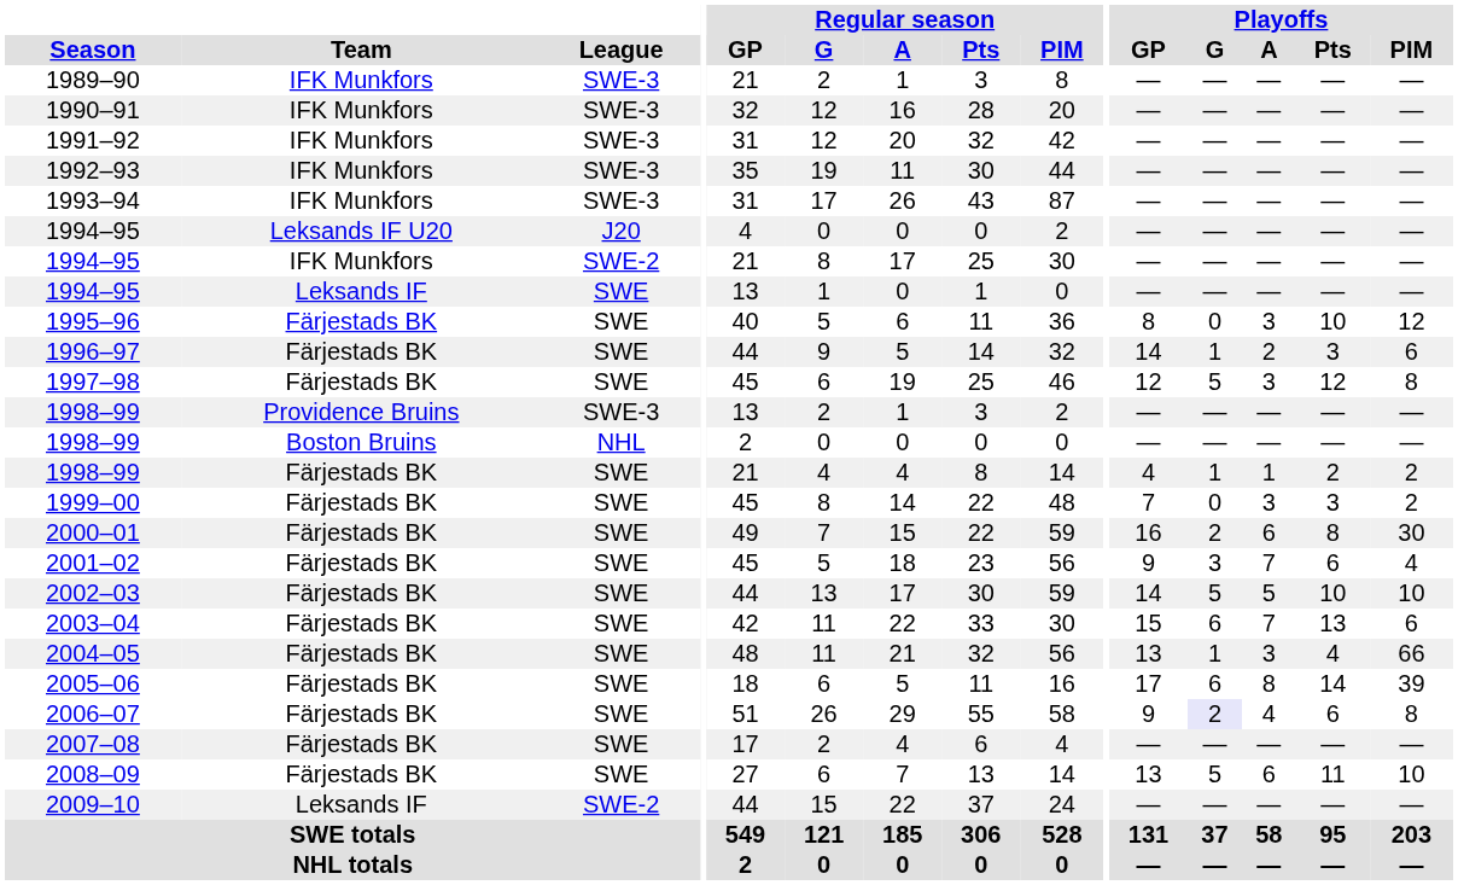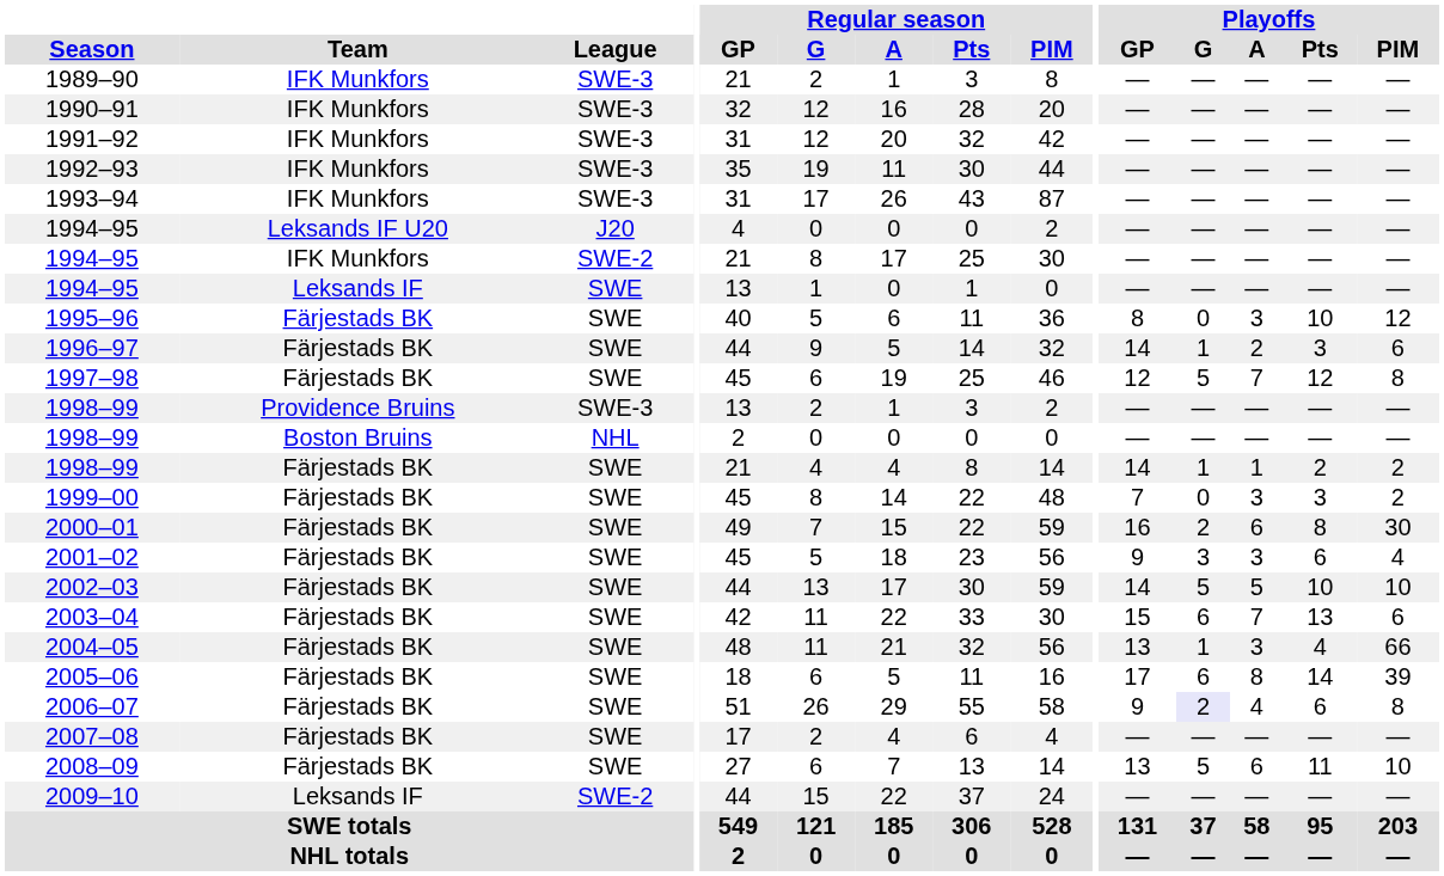 <table border="0" cellpadding="1" cellspacing="0" style="text-align:center; width:60em">
 <tr bgcolor="#e0e0e0">
 <th colspan="3" bgcolor="#ffffff"></th>
 <th rowspan="100" bgcolor="#ffffff"></th>
 <th colspan="5"><a href='#'>Regular season</a></th>
 <th rowspan="100" bgcolor="#ffffff"></th>
 <th colspan="5"><a href='#'>Playoffs</a></th>
 </tr>
 <tr bgcolor="#e0e0e0">
 <th><a href='#'>Season</a></th>
 <th>Team</th>
 <th>League</th>
 <th>GP</th>
 <th><a href='#'>G</a></th>
 <th><a href='#'>A</a></th>
 <th><a href='#'>Pts</a></th>
 <th><a href='#'>PIM</a></th>
 <th>GP</th>
 <th>G</th>
 <th>A</th>
 <th>Pts</th>
 <th>PIM</th>
 </tr>
 <tr>
 <td>1989–90</td>
 <td><a href='#'>IFK Munkfors</a></td>
 <td><a href='#'>SWE-3</a></td>
 <td>21</td>
 <td>2</td>
 <td>1</td>
 <td>3</td>
 <td>8</td>
 <td>—</td>
 <td>—</td>
 <td>—</td>
 <td>—</td>
 <td>—</td>
 </tr>
 <tr bgcolor="#f0f0f0">
 <td>1990–91</td>
 <td>IFK Munkfors</td>
 <td>SWE-3</td>
 <td>32</td>
 <td>12</td>
 <td>16</td>
 <td>28</td>
 <td>20</td>
 <td>—</td>
 <td>—</td>
 <td>—</td>
 <td>—</td>
 <td>—</td>
 </tr>
 <tr>
 <td>1991–92</td>
 <td>IFK Munkfors</td>
 <td>SWE-3</td>
 <td>31</td>
 <td>12</td>
 <td>20</td>
 <td>32</td>
 <td>42</td>
 <td>—</td>
 <td>—</td>
 <td>—</td>
 <td>—</td>
 <td>—</td>
 </tr>
 <tr bgcolor="#f0f0f0">
 <td>1992–93</td>
 <td>IFK Munkfors</td>
 <td>SWE-3</td>
 <td>35</td>
 <td>19</td>
 <td>11</td>
 <td>30</td>
 <td>44</td>
 <td>—</td>
 <td>—</td>
 <td>—</td>
 <td>—</td>
 <td>—</td>
 </tr>
 <tr>
 <td>1993–94</td>
 <td>IFK Munkfors</td>
 <td>SWE-3</td>
 <td>31</td>
 <td>17</td>
 <td>26</td>
 <td>43</td>
 <td>87</td>
 <td>—</td>
 <td>—</td>
 <td>—</td>
 <td>—</td>
 <td>—</td>
 </tr>
 <tr bgcolor="#f0f0f0">
 <td>1994–95</td>
 <td><a href='#'>Leksands IF U20</a></td>
 <td><a href='#'>J20</a></td>
 <td>4</td>
 <td>0</td>
 <td>0</td>
 <td>0</td>
 <td>2</td>
 <td>—</td>
 <td>—</td>
 <td>—</td>
 <td>—</td>
 <td>—</td>
 </tr>
 <tr>
 <td><a href='#'>1994–95</a></td>
 <td>IFK Munkfors</td>
 <td><a href='#'>SWE-2</a></td>
 <td>21</td>
 <td>8</td>
 <td>17</td>
 <td>25</td>
 <td>30</td>
 <td>—</td>
 <td>—</td>
 <td>—</td>
 <td>—</td>
 <td>—</td>
 </tr>
 <tr bgcolor="#f0f0f0">
 <td><a href='#'>1994–95</a></td>
 <td><a href='#'>Leksands IF</a></td>
 <td><a href='#'>SWE</a></td>
 <td>13</td>
 <td>1</td>
 <td>0</td>
 <td>1</td>
 <td>0</td>
 <td>—</td>
 <td>—</td>
 <td>—</td>
 <td>—</td>
 <td>—</td>
 </tr>
 <tr>
 <td><a href='#'>1995–96</a></td>
 <td><a href='#'>Färjestads BK</a></td>
 <td>SWE</td>
 <td>40</td>
 <td>5</td>
 <td>6</td>
 <td>11</td>
 <td>36</td>
 <td>8</td>
 <td>0</td>
 <td>3</td>
 <td>10</td>
 <td>12</td>
 </tr>
 <tr bgcolor="#f0f0f0">
 <td><a href='#'>1996–97</a></td>
 <td>Färjestads BK</td>
 <td>SWE</td>
 <td>44</td>
 <td>9</td>
 <td>5</td>
 <td>14</td>
 <td>32</td>
 <td>14</td>
 <td>1</td>
 <td>2</td>
 <td>3</td>
 <td>6</td>
 </tr>
 <tr>
 <td><a href='#'>1997–98</a></td>
 <td>Färjestads BK</td>
 <td>SWE</td>
 <td>45</td>
 <td>6</td>
 <td>19</td>
 <td>25</td>
 <td>46</td>
 <td>12</td>
 <td>5</td>
-<td>3</td>
+<td>7</td>
 <td>12</td>
 <td>8</td>
 </tr>
 <tr bgcolor="#f0f0f0">
 <td><a href='#'>1998–99</a></td>
 <td><a href='#'>Providence Bruins</a></td>
 <td>SWE-3</td>
 <td>13</td>
 <td>2</td>
 <td>1</td>
 <td>3</td>
 <td>2</td>
 <td>—</td>
 <td>—</td>
 <td>—</td>
 <td>—</td>
 <td>—</td>
 </tr>
 <tr>
 <td><a href='#'>1998–99</a></td>
 <td><a href='#'>Boston Bruins</a></td>
 <td><a href='#'>NHL</a></td>
 <td>2</td>
 <td>0</td>
 <td>0</td>
 <td>0</td>
 <td>0</td>
 <td>—</td>
 <td>—</td>
 <td>—</td>
 <td>—</td>
 <td>—</td>
 </tr>
 <tr bgcolor="#f0f0f0">
 <td><a href='#'>1998–99</a></td>
 <td>Färjestads BK</td>
 <td>SWE</td>
 <td>21</td>
 <td>4</td>
 <td>4</td>
 <td>8</td>
 <td>14</td>
-<td>4</td>
+<td>14</td>
 <td>1</td>
 <td>1</td>
 <td>2</td>
 <td>2</td>
 </tr>
 <tr>
 <td><a href='#'>1999–00</a></td>
 <td>Färjestads BK</td>
 <td>SWE</td>
 <td>45</td>
 <td>8</td>
 <td>14</td>
 <td>22</td>
 <td>48</td>
 <td>7</td>
 <td>0</td>
 <td>3</td>
 <td>3</td>
 <td>2</td>
 </tr>
 <tr bgcolor="#f0f0f0">
 <td><a href='#'>2000–01</a></td>
 <td>Färjestads BK</td>
 <td>SWE</td>
 <td>49</td>
 <td>7</td>
 <td>15</td>
 <td>22</td>
 <td>59</td>
 <td>16</td>
 <td>2</td>
 <td>6</td>
 <td>8</td>
 <td>30</td>
 </tr>
 <tr>
 <td><a href='#'>2001–02</a></td>
 <td>Färjestads BK</td>
 <td>SWE</td>
 <td>45</td>
 <td>5</td>
 <td>18</td>
 <td>23</td>
 <td>56</td>
 <td>9</td>
 <td>3</td>
-<td>7</td>
+<td>3</td>
 <td>6</td>
 <td>4</td>
 </tr>
 <tr bgcolor="#f0f0f0">
 <td><a href='#'>2002–03</a></td>
 <td>Färjestads BK</td>
 <td>SWE</td>
 <td>44</td>
 <td>13</td>
 <td>17</td>
 <td>30</td>
 <td>59</td>
 <td>14</td>
 <td>5</td>
 <td>5</td>
 <td>10</td>
 <td>10</td>
 </tr>
 <tr>
 <td><a href='#'>2003–04</a></td>
 <td>Färjestads BK</td>
 <td>SWE</td>
 <td>42</td>
 <td>11</td>
 <td>22</td>
 <td>33</td>
 <td>30</td>
 <td>15</td>
 <td>6</td>
 <td>7</td>
 <td>13</td>
 <td>6</td>
 </tr>
 <tr bgcolor="#f0f0f0">
 <td><a href='#'>2004–05</a></td>
 <td>Färjestads BK</td>
 <td>SWE</td>
 <td>48</td>
 <td>11</td>
 <td>21</td>
 <td>32</td>
 <td>56</td>
 <td>13</td>
 <td>1</td>
 <td>3</td>
 <td>4</td>
 <td>66</td>
 </tr>
 <tr>
 <td><a href='#'>2005–06</a></td>
 <td>Färjestads BK</td>
 <td>SWE</td>
 <td>18</td>
 <td>6</td>
 <td>5</td>
 <td>11</td>
 <td>16</td>
 <td>17</td>
 <td>6</td>
 <td>8</td>
 <td>14</td>
 <td>39</td>
 </tr>
 <tr>
 <td><a href='#'>2006–07</a></td>
 <td>Färjestads BK</td>
 <td>SWE</td>
 <td>51</td>
 <td>26</td>
 <td>29</td>
 <td>55</td>
 <td>58</td>
 <td>9</td>
 <td style="background: lavender;">2</td>
 <td>4</td>
 <td>6</td>
 <td>8</td>
 </tr>
 <tr bgcolor="#f0f0f0">
 <td><a href='#'>2007–08</a></td>
 <td>Färjestads BK</td>
 <td>SWE</td>
 <td>17</td>
 <td>2</td>
 <td>4</td>
 <td>6</td>
 <td>4</td>
 <td>—</td>
 <td>—</td>
 <td>—</td>
 <td>—</td>
 <td>—</td>
 </tr>
 <tr>
 <td><a href='#'>2008–09</a></td>
 <td>Färjestads BK</td>
 <td>SWE</td>
 <td>27</td>
 <td>6</td>
 <td>7</td>
 <td>13</td>
 <td>14</td>
 <td>13</td>
 <td>5</td>
 <td>6</td>
 <td>11</td>
 <td>10</td>
 </tr>
 <tr bgcolor="#f0f0f0">
 <td><a href='#'>2009–10</a></td>
 <td>Leksands IF</td>
 <td><a href='#'>SWE-2</a></td>
 <td>44</td>
 <td>15</td>
 <td>22</td>
 <td>37</td>
 <td>24</td>
 <td>—</td>
 <td>—</td>
 <td>—</td>
 <td>—</td>
 <td>—</td>
 </tr>
 <tr bgcolor="#e0e0e0">
 <th colspan="3">SWE totals</th>
 <th>549</th>
 <th>121</th>
 <th>185</th>
 <th>306</th>
 <th>528</th>
 <th>131</th>
 <th>37</th>
 <th>58</th>
 <th>95</th>
 <th>203</th>
 </tr>
 <tr bgcolor="#e0e0e0">
 <th colspan="3">NHL totals</th>
 <th>2</th>
 <th>0</th>
 <th>0</th>
 <th>0</th>
 <th>0</th>
 <th>—</th>
 <th>—</th>
 <th>—</th>
 <th>—</th>
 <th>—</th>
 </tr>
 </table>
